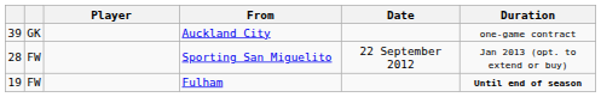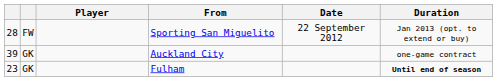 <table class="wikitable sortable" style="text-align:center">
 <tr>
 <th></th>
 <th></th>
 <th width=150>Player</th>
 <th width=180>From</th>
 <th width=130>Date</th>
 <th width=150>Duration</th>
 </tr>
 <tr>
+<td>28</td>
+<td>FW</td>
+<td align=left> </td>
+<td align=left> <a href='#'>Sporting San Miguelito</a></td>
+<td>22 September 2012</td>
+<td><small>Jan 2013 (opt. to extend or buy)</small></td>
+</tr>
+<tr>
 <td>39</td>
 <td>GK</td>
 <td align=left> </td>
 <td align=left> <a href='#'>Auckland City</a></td>
 <td></td>
 <td><small>one-game contract</small></td>
 </tr>
 <tr>
-<td>28</td>
-<td>FW</td>
-<td align=left> </td>
-<td align=left> <a href='#'>Sporting San Miguelito</a></td>
-<td>22 September 2012</td>
-<td><small>Jan 2013 (opt. to extend or buy)</small></td>
-</tr>
-<tr>
-<td>19</td>
-<td>FW</td>
+<td>23</td>
+<td>GK</td>
 <td align=left> </td>
 <td align=left> <a href='#'>Fulham</a></td>
 <td></td>
 <td><strong><small>Until end of season</small></strong></td>
 </tr>
 </table>
